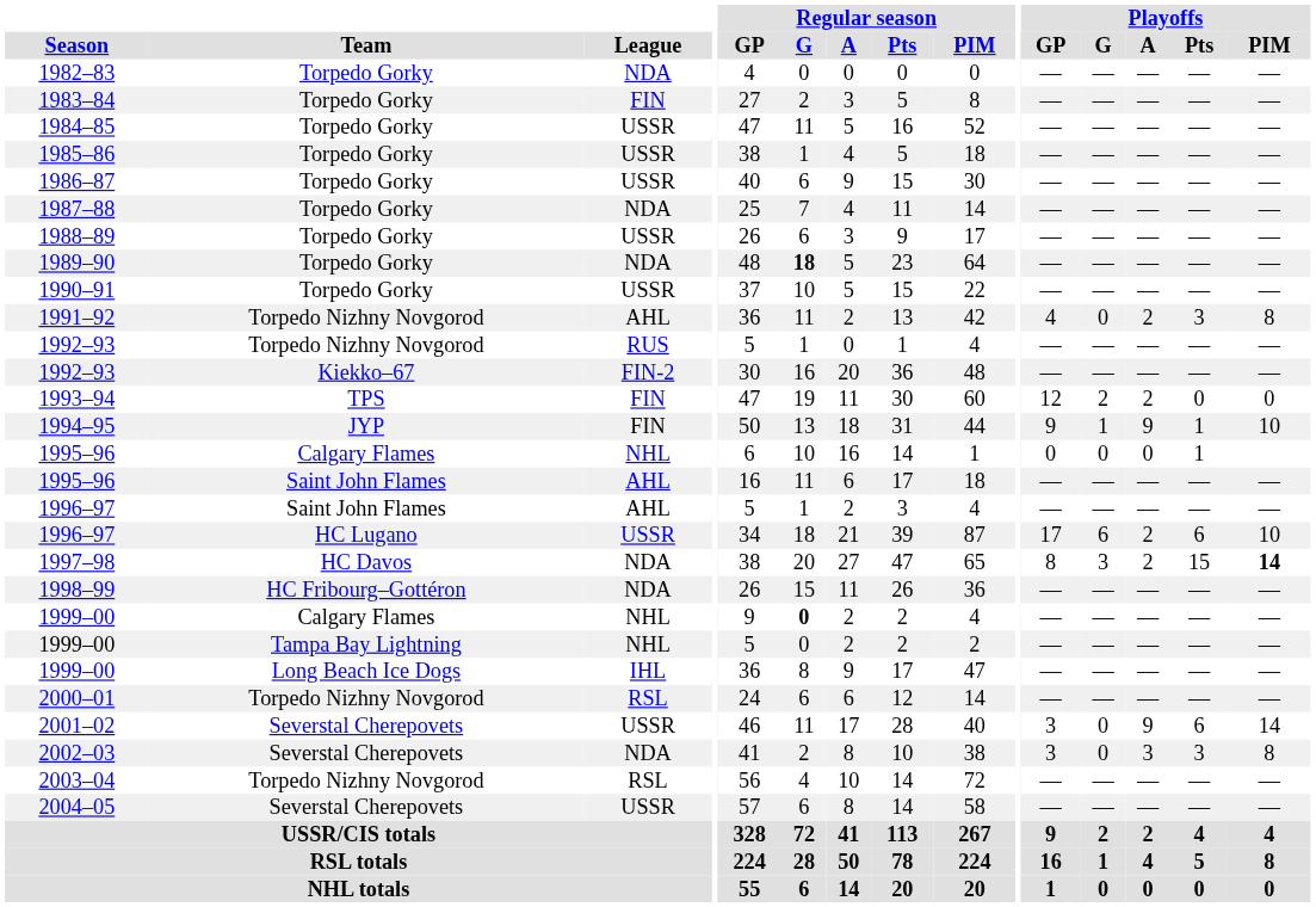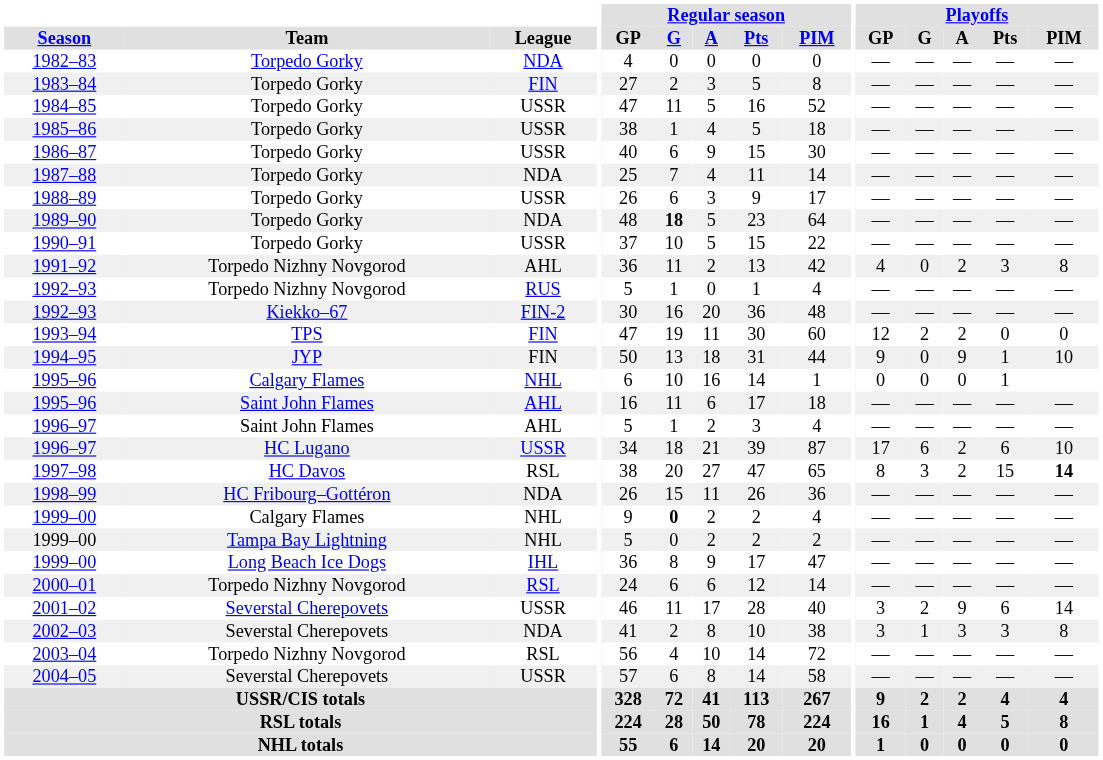 <table border="0" cellpadding="1" cellspacing="0" style="text-align:center; width:60em">
 <tr bgcolor="#e0e0e0">
 <th colspan="3" bgcolor="#ffffff"></th>
 <th rowspan="100" bgcolor="#ffffff"></th>
 <th colspan="5"><a href='#'>Regular season</a></th>
 <th rowspan="100" bgcolor="#ffffff"></th>
 <th colspan="5"><a href='#'>Playoffs</a></th>
 </tr>
 <tr bgcolor="#e0e0e0">
 <th><a href='#'>Season</a></th>
 <th>Team</th>
 <th>League</th>
 <th>GP</th>
 <th><a href='#'>G</a></th>
 <th><a href='#'>A</a></th>
 <th><a href='#'>Pts</a></th>
 <th><a href='#'>PIM</a></th>
 <th>GP</th>
 <th>G</th>
 <th>A</th>
 <th>Pts</th>
 <th>PIM</th>
 </tr>
 <tr>
 <td><a href='#'>1982–83</a></td>
 <td><a href='#'>Torpedo Gorky</a></td>
 <td><a href='#'>NDA</a></td>
 <td>4</td>
 <td>0</td>
 <td>0</td>
 <td>0</td>
 <td>0</td>
 <td>—</td>
 <td>—</td>
 <td>—</td>
 <td>—</td>
 <td>—</td>
 </tr>
 <tr bgcolor="#f0f0f0">
 <td><a href='#'>1983–84</a></td>
 <td>Torpedo Gorky</td>
 <td><a href='#'>FIN</a></td>
 <td>27</td>
 <td>2</td>
 <td>3</td>
 <td>5</td>
 <td>8</td>
 <td>—</td>
 <td>—</td>
 <td>—</td>
 <td>—</td>
 <td>—</td>
 </tr>
 <tr>
 <td><a href='#'>1984–85</a></td>
 <td>Torpedo Gorky</td>
 <td>USSR</td>
 <td>47</td>
 <td>11</td>
 <td>5</td>
 <td>16</td>
 <td>52</td>
 <td>—</td>
 <td>—</td>
 <td>—</td>
 <td>—</td>
 <td>—</td>
 </tr>
 <tr bgcolor="#f0f0f0">
 <td><a href='#'>1985–86</a></td>
 <td>Torpedo Gorky</td>
 <td>USSR</td>
 <td>38</td>
 <td>1</td>
 <td>4</td>
 <td>5</td>
 <td>18</td>
 <td>—</td>
 <td>—</td>
 <td>—</td>
 <td>—</td>
 <td>—</td>
 </tr>
 <tr>
 <td><a href='#'>1986–87</a></td>
 <td>Torpedo Gorky</td>
 <td>USSR</td>
 <td>40</td>
 <td>6</td>
 <td>9</td>
 <td>15</td>
 <td>30</td>
 <td>—</td>
 <td>—</td>
 <td>—</td>
 <td>—</td>
 <td>—</td>
 </tr>
 <tr bgcolor="#f0f0f0">
 <td><a href='#'>1987–88</a></td>
 <td>Torpedo Gorky</td>
 <td>NDA</td>
 <td>25</td>
 <td>7</td>
 <td>4</td>
 <td>11</td>
 <td>14</td>
 <td>—</td>
 <td>—</td>
 <td>—</td>
 <td>—</td>
 <td>—</td>
 </tr>
 <tr>
 <td><a href='#'>1988–89</a></td>
 <td>Torpedo Gorky</td>
 <td>USSR</td>
 <td>26</td>
 <td>6</td>
 <td>3</td>
 <td>9</td>
 <td>17</td>
 <td>—</td>
 <td>—</td>
 <td>—</td>
 <td>—</td>
 <td>—</td>
 </tr>
 <tr bgcolor="#f0f0f0">
 <td><a href='#'>1989–90</a></td>
 <td>Torpedo Gorky</td>
 <td>NDA</td>
 <td>48</td>
 <td><strong>18</strong></td>
 <td>5</td>
 <td>23</td>
 <td>64</td>
 <td>—</td>
 <td>—</td>
 <td>—</td>
 <td>—</td>
 <td>—</td>
 </tr>
 <tr>
 <td><a href='#'>1990–91</a></td>
 <td>Torpedo Gorky</td>
 <td>USSR</td>
 <td>37</td>
 <td>10</td>
 <td>5</td>
 <td>15</td>
 <td>22</td>
 <td>—</td>
 <td>—</td>
 <td>—</td>
 <td>—</td>
 <td>—</td>
 </tr>
 <tr bgcolor="#f0f0f0">
 <td><a href='#'>1991–92</a></td>
 <td>Torpedo Nizhny Novgorod</td>
 <td>AHL</td>
 <td>36</td>
 <td>11</td>
 <td>2</td>
 <td>13</td>
 <td>42</td>
 <td>4</td>
 <td>0</td>
 <td>2</td>
 <td>3</td>
 <td>8</td>
 </tr>
 <tr>
 <td><a href='#'>1992–93</a></td>
 <td>Torpedo Nizhny Novgorod</td>
 <td><a href='#'>RUS</a></td>
 <td>5</td>
 <td>1</td>
 <td>0</td>
 <td>1</td>
 <td>4</td>
 <td>—</td>
 <td>—</td>
 <td>—</td>
 <td>—</td>
 <td>—</td>
 </tr>
 <tr bgcolor="#f0f0f0">
 <td><a href='#'>1992–93</a></td>
 <td><a href='#'>Kiekko–67</a></td>
 <td><a href='#'>FIN-2</a></td>
 <td>30</td>
 <td>16</td>
 <td>20</td>
 <td>36</td>
 <td>48</td>
 <td>—</td>
 <td>—</td>
 <td>—</td>
 <td>—</td>
 <td>—</td>
 </tr>
 <tr>
 <td><a href='#'>1993–94</a></td>
 <td><a href='#'>TPS</a></td>
 <td><a href='#'>FIN</a></td>
 <td>47</td>
 <td>19</td>
 <td>11</td>
 <td>30</td>
 <td>60</td>
 <td>12</td>
 <td>2</td>
 <td>2</td>
 <td>0</td>
 <td>0</td>
 </tr>
 <tr bgcolor="#f0f0f0">
 <td><a href='#'>1994–95</a></td>
 <td><a href='#'>JYP</a></td>
 <td>FIN</td>
 <td>50</td>
 <td>13</td>
 <td>18</td>
 <td>31</td>
 <td>44</td>
 <td>9</td>
-<td>1</td>
+<td>0</td>
 <td>9</td>
 <td>1</td>
 <td>10</td>
 </tr>
 <tr>
 <td><a href='#'>1995–96</a></td>
 <td><a href='#'>Calgary Flames</a></td>
 <td><a href='#'>NHL</a></td>
 <td 41>6</td>
 <td>10</td>
 <td>16</td>
 <td>14</td>
 <td>1</td>
 <td>0</td>
 <td>0</td>
 <td>0</td>
 <td>1</td>
 </tr>
 <tr bgcolor="#f0f0f0">
 <td><a href='#'>1995–96</a></td>
 <td><a href='#'>Saint John Flames</a></td>
 <td><a href='#'>AHL</a></td>
 <td>16</td>
 <td>11</td>
 <td>6</td>
 <td>17</td>
 <td>18</td>
 <td>—</td>
 <td>—</td>
 <td>—</td>
 <td>—</td>
 <td>—</td>
 </tr>
 <tr>
 <td><a href='#'>1996–97</a></td>
 <td>Saint John Flames</td>
 <td>AHL</td>
 <td>5</td>
 <td>1</td>
 <td>2</td>
 <td>3</td>
 <td>4</td>
 <td>—</td>
 <td>—</td>
 <td>—</td>
 <td>—</td>
 <td>—</td>
 </tr>
 <tr bgcolor="#f0f0f0">
 <td><a href='#'>1996–97</a></td>
 <td><a href='#'>HC Lugano</a></td>
 <td><a href='#'>USSR</a></td>
 <td>34</td>
 <td>18</td>
 <td>21</td>
 <td>39</td>
 <td>87</td>
 <td>17</td>
 <td>6</td>
 <td>2</td>
 <td>6</td>
 <td>10</td>
 </tr>
 <tr>
 <td><a href='#'>1997–98</a></td>
 <td><a href='#'>HC Davos</a></td>
-<td>NDA</td>
+<td>RSL</td>
 <td>38</td>
 <td>20</td>
 <td>27</td>
 <td>47</td>
 <td>65</td>
 <td>8</td>
 <td>3</td>
 <td>2</td>
 <td>15</td>
 <td><strong>14</strong></td>
 </tr>
 <tr bgcolor="#f0f0f0">
 <td><a href='#'>1998–99</a></td>
 <td><a href='#'>HC Fribourg–Gottéron</a></td>
 <td>NDA</td>
 <td>26</td>
 <td>15</td>
 <td>11</td>
 <td>26</td>
 <td>36</td>
 <td>—</td>
 <td>—</td>
 <td>—</td>
 <td>—</td>
 <td>—</td>
 </tr>
 <tr>
 <td><a href='#'>1999–00</a></td>
 <td>Calgary Flames</td>
 <td>NHL</td>
 <td>9</td>
 <td><strong>0</strong></td>
 <td>2</td>
 <td>2</td>
 <td>4</td>
 <td>—</td>
 <td>—</td>
 <td>—</td>
 <td>—</td>
 <td>—</td>
 </tr>
 <tr bgcolor="#f0f0f0">
 <td>1999–00</td>
 <td><a href='#'>Tampa Bay Lightning</a></td>
 <td>NHL</td>
 <td>5</td>
 <td>0</td>
 <td>2</td>
 <td>2</td>
 <td>2</td>
 <td>—</td>
 <td>—</td>
 <td>—</td>
 <td>—</td>
 <td>—</td>
 </tr>
 <tr>
 <td><a href='#'>1999–00</a></td>
 <td><a href='#'>Long Beach Ice Dogs</a></td>
 <td><a href='#'>IHL</a></td>
 <td>36</td>
 <td>8</td>
 <td>9</td>
 <td>17</td>
 <td>47</td>
 <td>—</td>
 <td>—</td>
 <td>—</td>
 <td>—</td>
 <td>—</td>
 </tr>
 <tr bgcolor="#f0f0f0">
 <td><a href='#'>2000–01</a></td>
 <td>Torpedo Nizhny Novgorod</td>
 <td><a href='#'>RSL</a></td>
 <td>24</td>
 <td>6</td>
 <td>6</td>
 <td>12</td>
 <td>14</td>
 <td>—</td>
 <td>—</td>
 <td>—</td>
 <td>—</td>
 <td>—</td>
 </tr>
 <tr>
 <td><a href='#'>2001–02</a></td>
 <td><a href='#'>Severstal Cherepovets</a></td>
 <td>USSR</td>
 <td>46</td>
 <td>11</td>
 <td>17</td>
 <td>28</td>
 <td>40</td>
 <td>3</td>
-<td>0</td>
+<td>2</td>
 <td>9</td>
 <td>6</td>
 <td>14</td>
 </tr>
 <tr bgcolor="#f0f0f0">
 <td><a href='#'>2002–03</a></td>
 <td>Severstal Cherepovets</td>
 <td>NDA</td>
 <td>41</td>
 <td>2</td>
 <td>8</td>
 <td>10</td>
 <td>38</td>
 <td>3</td>
-<td>0</td>
+<td>1</td>
 <td>3</td>
 <td>3</td>
 <td>8</td>
 </tr>
 <tr>
 <td><a href='#'>2003–04</a></td>
 <td>Torpedo Nizhny Novgorod</td>
 <td>RSL</td>
 <td>56</td>
 <td>4</td>
 <td>10</td>
 <td>14</td>
 <td>72</td>
 <td>—</td>
 <td>—</td>
 <td>—</td>
 <td>—</td>
 <td>—</td>
 </tr>
 <tr bgcolor="#f0f0f0">
 <td><a href='#'>2004–05</a></td>
 <td>Severstal Cherepovets</td>
 <td>USSR</td>
 <td>57</td>
 <td>6</td>
 <td>8</td>
 <td>14</td>
 <td>58</td>
 <td>—</td>
 <td>—</td>
 <td>—</td>
 <td>—</td>
 <td>—</td>
 </tr>
 <tr bgcolor="#e0e0e0">
 <th colspan="3">USSR/CIS totals</th>
 <th>328</th>
 <th>72</th>
 <th>41</th>
 <th>113</th>
 <th>267</th>
 <th>9</th>
 <th>2</th>
 <th>2</th>
 <th>4</th>
 <th>4</th>
 </tr>
 <tr bgcolor="#e0e0e0">
 <th colspan="3">RSL totals</th>
 <th>224</th>
 <th>28</th>
 <th>50</th>
 <th>78</th>
 <th>224</th>
 <th>16</th>
 <th>1</th>
 <th>4</th>
 <th>5</th>
 <th>8</th>
 </tr>
 <tr bgcolor="#e0e0e0">
 <th colspan="3">NHL totals</th>
 <th>55</th>
 <th>6</th>
 <th>14</th>
 <th>20</th>
 <th>20</th>
 <th>1</th>
 <th>0</th>
 <th>0</th>
 <th>0</th>
 <th>0</th>
 </tr>
 </table>
